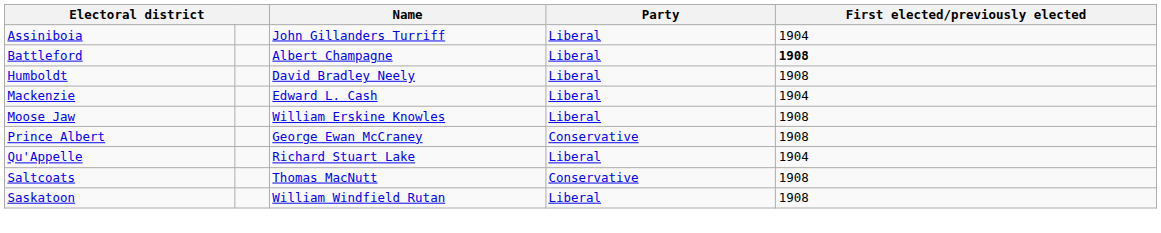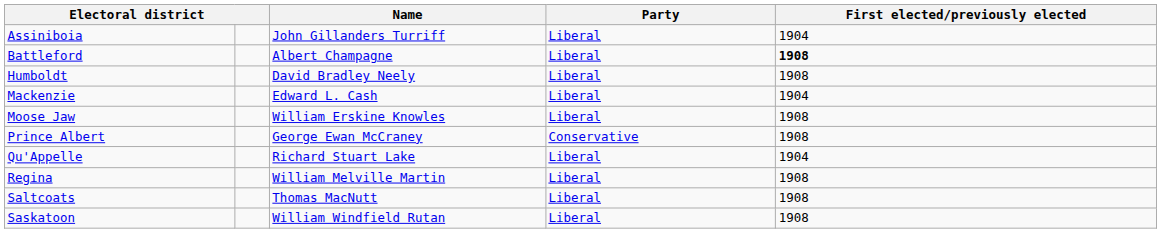 <table class="wikitable" width=95%>
 <tr>
 <th colspan=2 width=23%>Electoral district</th>
 <th>Name</th>
 <th width=20%>Party</th>
 <th>First elected/previously elected</th>
 </tr>
 <tr>
 <td width=20%><a href='#'>Assiniboia</a></td>
 <td></td>
 <td><a href='#'>John Gillanders Turriff</a></td>
 <td><a href='#'>Liberal</a></td>
 <td>1904</td>
 </tr>
 <tr>
 <td><a href='#'>Battleford</a></td>
 <td></td>
 <td><a href='#'>Albert Champagne</a></td>
 <td><a href='#'>Liberal</a></td>
 <td><strong>1908</strong></td>
 </tr>
 <tr>
 <td><a href='#'>Humboldt</a></td>
 <td></td>
 <td><a href='#'>David Bradley Neely</a></td>
 <td><a href='#'>Liberal</a></td>
 <td>1908</td>
 </tr>
 <tr>
 <td><a href='#'>Mackenzie</a></td>
 <td></td>
 <td><a href='#'>Edward L. Cash</a></td>
 <td><a href='#'>Liberal</a></td>
 <td>1904</td>
 </tr>
 <tr>
 <td><a href='#'>Moose Jaw</a></td>
 <td></td>
 <td><a href='#'>William Erskine Knowles</a></td>
 <td><a href='#'>Liberal</a></td>
 <td>1908</td>
 </tr>
 <tr>
 <td><a href='#'>Prince Albert</a></td>
 <td></td>
 <td><a href='#'>George Ewan McCraney</a></td>
 <td><a href='#'>Conservative</a></td>
 <td>1908</td>
 </tr>
 <tr>
 <td><a href='#'>Qu'Appelle</a></td>
 <td></td>
 <td><a href='#'>Richard Stuart Lake</a></td>
 <td><a href='#'>Liberal</a></td>
 <td>1904</td>
 </tr>
 <tr>
+<td><a href='#'>Regina</a></td>
+<td></td>
+<td><a href='#'>William Melville Martin</a></td>
+<td><a href='#'>Liberal</a></td>
+<td>1908</td>
+</tr>
+<tr>
 <td><a href='#'>Saltcoats</a></td>
 <td></td>
 <td><a href='#'>Thomas MacNutt</a></td>
-<td><a href='#'>Conservative</a></td>
+<td><a href='#'>Liberal</a></td>
 <td>1908</td>
 </tr>
 <tr>
 <td><a href='#'>Saskatoon</a></td>
 <td></td>
 <td><a href='#'>William Windfield Rutan</a></td>
 <td><a href='#'>Liberal</a></td>
 <td>1908</td>
 </tr>
 </table>
